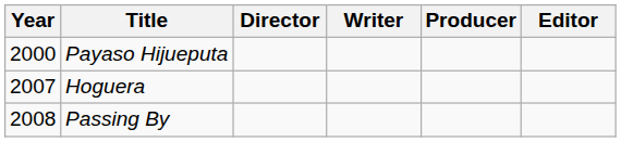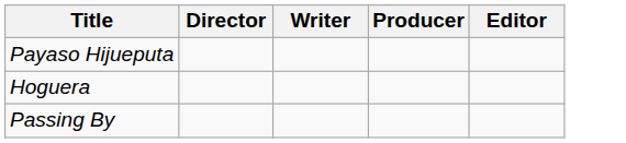 <table class="wikitable">
 <tr>
-<th>Year</th>
 <th>Title</th>
 <th width=65>Director</th>
 <th width=65>Writer</th>
 <th width=65>Producer</th>
 <th width=65>Editor</th>
 </tr>
 <tr>
-<td>2000</td>
 <td><em>Payaso Hijueputa</em></td>
 <td></td>
 <td></td>
 <td></td>
 <td></td>
 </tr>
 <tr>
-<td>2007</td>
 <td><em>Hoguera</em></td>
 <td></td>
 <td></td>
 <td></td>
 <td></td>
 </tr>
 <tr>
-<td>2008</td>
 <td><em>Passing By</em></td>
 <td></td>
 <td></td>
 <td></td>
 <td></td>
 </tr>
 </table>
